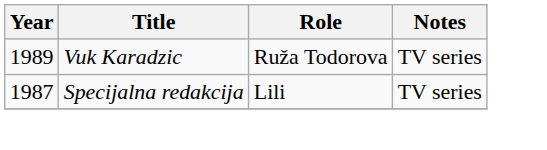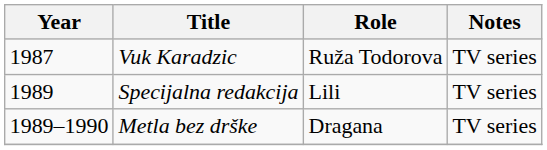 <table class="wikitable sortable">
 <tr>
 <th>Year</th>
 <th>Title</th>
 <th>Role</th>
 <th class="unsortable">Notes</th>
 </tr>
 <tr>
-<td>1989</td>
+<td>1987</td>
 <td><em>Vuk Karadzic</em></td>
 <td>Ruža Todorova</td>
 <td>TV series</td>
 </tr>
 <tr>
-<td>1987</td>
+<td>1989</td>
 <td><em>Specijalna redakcija</em></td>
 <td>Lili</td>
 <td>TV series</td>
 </tr>
 <tr>
+<td>1989–1990</td>
+<td><em>Metla bez drške</em></td>
+<td>Dragana</td>
+<td>TV series</td>
+</tr>
+<tr>
 </tr>
 </table>
